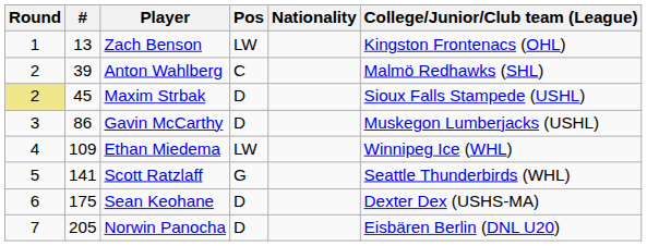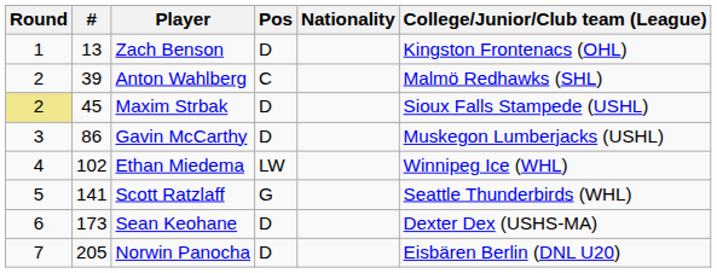 <table class="wikitable">
 <tr>
 <th>Round</th>
 <th>#</th>
 <th>Player</th>
 <th>Pos</th>
 <th>Nationality</th>
 <th>College/Junior/Club team (League)</th>
 </tr>
 <tr>
 <td style="text-align:center;">1</td>
 <td style="text-align:center;">13</td>
 <td><a href='#'>Zach Benson</a></td>
-<td>LW</td>
+<td>D</td>
 <td></td>
 <td><a href='#'>Kingston Frontenacs</a> (<a href='#'>OHL</a>)</td>
 </tr>
 <tr>
 <td style="text-align:center;">2</td>
 <td style="text-align:center;">39</td>
 <td><a href='#'>Anton Wahlberg</a></td>
 <td>C</td>
 <td></td>
 <td><a href='#'>Malmö Redhawks</a> (<a href='#'>SHL</a>)</td>
 </tr>
 <tr>
 <td style="background: khaki; text-align:center;">2</td>
 <td style="text-align:center;">45</td>
 <td><a href='#'>Maxim Strbak</a></td>
 <td>D</td>
 <td></td>
 <td><a href='#'>Sioux Falls Stampede</a> (<a href='#'>USHL</a>)</td>
 </tr>
 <tr>
 <td style="text-align:center;">3</td>
 <td style="text-align:center;">86</td>
 <td><a href='#'>Gavin McCarthy</a></td>
 <td>D</td>
 <td></td>
 <td><a href='#'>Muskegon Lumberjacks</a> (USHL)</td>
 </tr>
 <tr>
 <td style="text-align:center;">4</td>
-<td style="text-align:center;">109</td>
+<td style="text-align:center;">102</td>
 <td><a href='#'>Ethan Miedema</a></td>
 <td>LW</td>
 <td></td>
 <td><a href='#'>Winnipeg Ice</a> (<a href='#'>WHL</a>)</td>
 </tr>
 <tr>
 <td style="text-align:center;">5</td>
 <td style="text-align:center;">141</td>
 <td><a href='#'>Scott Ratzlaff</a></td>
 <td>G</td>
 <td></td>
 <td><a href='#'>Seattle Thunderbirds</a> (WHL)</td>
 </tr>
 <tr>
 <td style="text-align:center;">6</td>
-<td style="text-align:center;">175</td>
+<td style="text-align:center;">173</td>
 <td><a href='#'>Sean Keohane</a></td>
 <td>D</td>
 <td></td>
 <td><a href='#'>Dexter Dex</a> (USHS-MA)</td>
 </tr>
 <tr>
 <td style="text-align:center;">7</td>
 <td style="text-align:center;">205</td>
 <td><a href='#'>Norwin Panocha</a></td>
 <td>D</td>
 <td></td>
 <td><a href='#'>Eisbären Berlin</a> (<a href='#'>DNL U20</a>)</td>
 </tr>
 </table>
